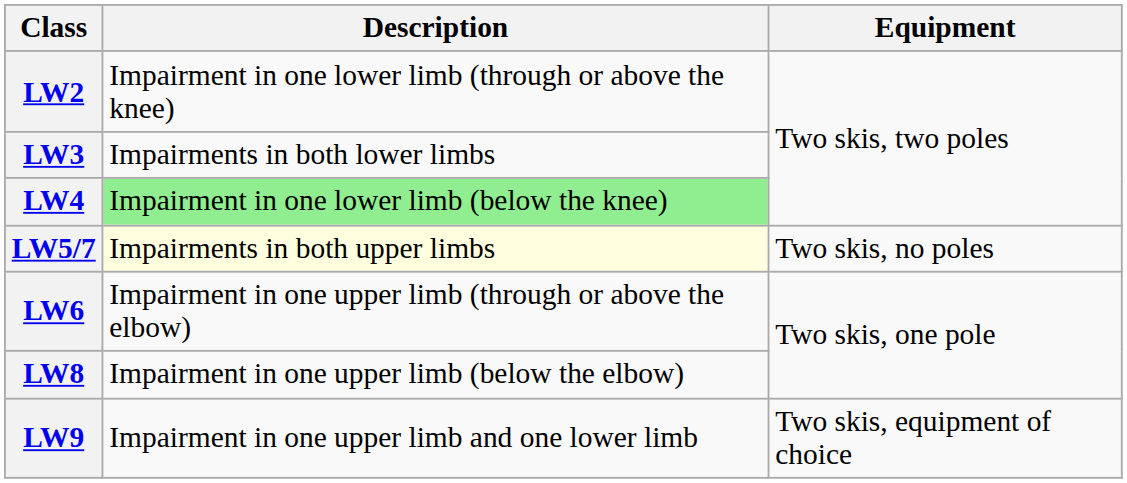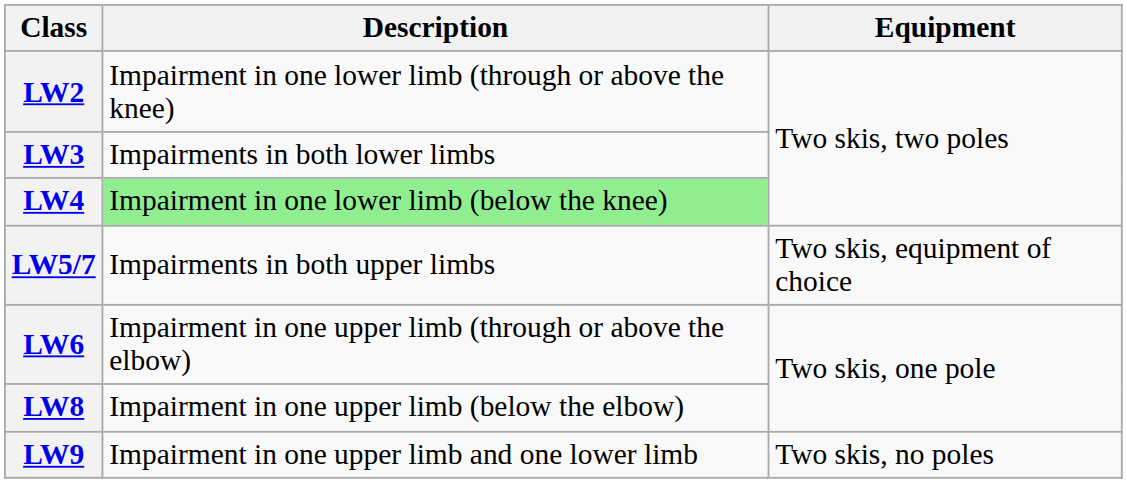 <table class="wikitable plainrowheaders">
 <tr>
 <th scope="col">Class</th>
 <th scope="col">Description</th>
 <th scope="col">Equipment</th>
 </tr>
 <tr>
 <th scope="row"><a href='#'>LW2</a></th>
 <td>Impairment in one lower limb (through or above the knee)</td>
 <td rowspan="3">Two skis, two poles</td>
 </tr>
 <tr>
 <th scope="row"><a href='#'>LW3</a></th>
 <td>Impairments in both lower limbs</td>
 </tr>
 <tr>
 <th scope="row"><a href='#'>LW4</a></th>
 <td style="background: lightgreen;">Impairment in one lower limb (below the knee)</td>
 </tr>
 <tr>
 <th scope="row"><a href='#'>LW5/7</a></th>
-<td style="background: lightyellow;">Impairments in both upper limbs</td>
-<td>Two skis, no poles</td>
+<td>Impairments in both upper limbs</td>
+<td>Two skis, equipment of choice</td>
 </tr>
 <tr>
 <th scope="row"><a href='#'>LW6</a></th>
 <td>Impairment in one upper limb (through or above the elbow)</td>
 <td rowspan="2">Two skis, one pole</td>
 </tr>
 <tr>
 <th scope="row"><a href='#'>LW8</a></th>
 <td>Impairment in one upper limb (below the elbow)</td>
 </tr>
 <tr>
 <th scope="row"><a href='#'>LW9</a></th>
 <td>Impairment in one upper limb and one lower limb</td>
-<td>Two skis, equipment of choice</td>
+<td>Two skis, no poles</td>
 </tr>
 </table>
